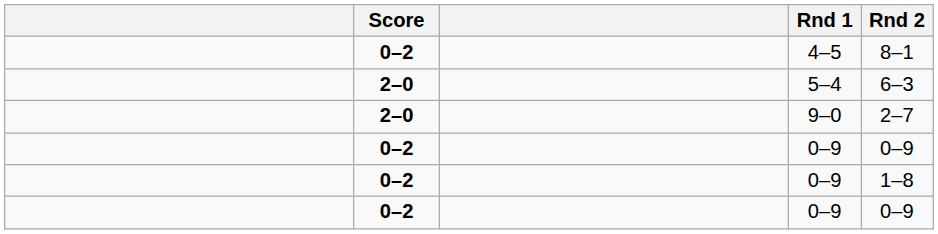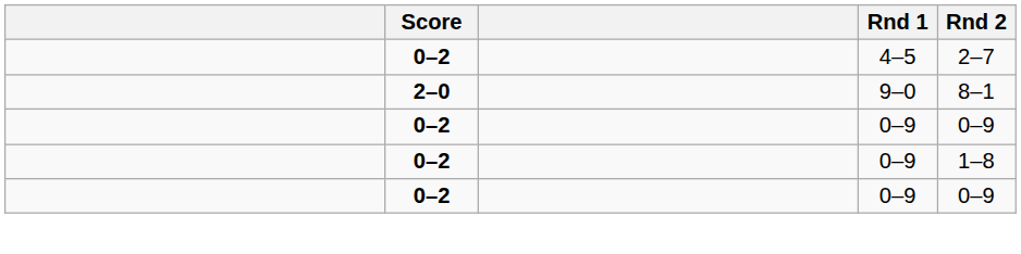 <table class="wikitable" style="text-align: center;">
 <tr>
 <th align="right" width="270"></th>
 <th width="60">Score</th>
 <th align="left" width="270"></th>
 <th width="50">Rnd 1</th>
 <th width="50">Rnd 2</th>
 </tr>
 <tr>
 <td align=left></td>
 <td align=center><strong>0–2</strong></td>
 <td align=left><strong></strong></td>
 <td>4–5</td>
-<td>8–1</td>
-</tr>
-<tr>
-<td align=left><strong></strong></td>
-<td align=center><strong>2–0</strong></td>
-<td align=left></td>
-<td>5–4</td>
-<td>6–3</td>
+<td>2–7</td>
 </tr>
 <tr>
 <td align=left><strong></strong></td>
 <td align=center><strong>2–0</strong></td>
 <td align=left></td>
 <td>9–0</td>
-<td>2–7</td>
+<td>8–1</td>
 </tr>
 <tr>
 <td align=left></td>
 <td align=center><strong>0–2</strong></td>
 <td align=left><strong></strong></td>
 <td>0–9</td>
 <td>0–9</td>
 </tr>
 <tr>
 <td align=left></td>
 <td align=center><strong>0–2</strong></td>
 <td align=left><strong></strong></td>
 <td>0–9</td>
 <td>1–8</td>
 </tr>
 <tr>
 <td align=left></td>
 <td align=center><strong>0–2</strong></td>
 <td align=left><strong></strong></td>
 <td>0–9</td>
 <td>0–9</td>
 </tr>
 </table>
